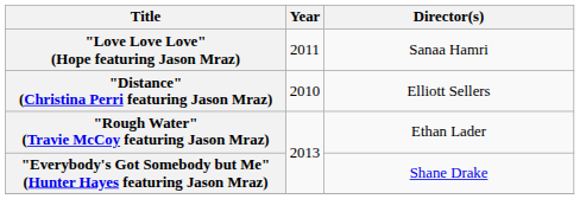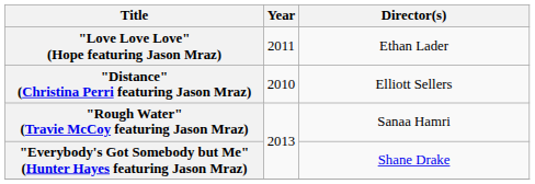 <table class="wikitable plainrowheaders" style="text-align:center;">
 <tr>
 <th scope="col" style="width:18em;">Title</th>
 <th scope="col">Year</th>
 <th scope="col" style="width:16em;">Director(s)</th>
 </tr>
 <tr>
 <th scope="row">"Love Love Love"<br><span>(Hope featuring Jason Mraz)</span></th>
 <td>2011</td>
-<td>Sanaa Hamri</td>
+<td>Ethan Lader</td>
 </tr>
 <tr>
 <th scope="row">"Distance"<br><span>(<a href='#'>Christina Perri</a> featuring Jason Mraz)</span></th>
 <td>2010</td>
 <td>Elliott Sellers</td>
 </tr>
 <tr>
 <th scope="row">"Rough Water"<br><span>(<a href='#'>Travie McCoy</a> featuring Jason Mraz)</span></th>
 <td rowspan="2">2013</td>
-<td>Ethan Lader</td>
+<td>Sanaa Hamri</td>
 </tr>
 <tr>
 <th scope="row">"Everybody's Got Somebody but Me"<br><span>(<a href='#'>Hunter Hayes</a> featuring Jason Mraz)</span></th>
 <td><a href='#'>Shane Drake</a></td>
 </tr>
 <tr>
 </tr>
 </table>
